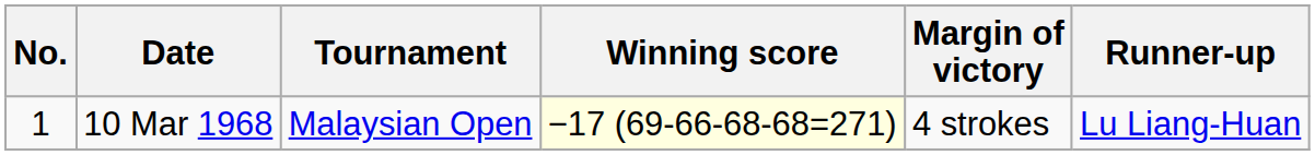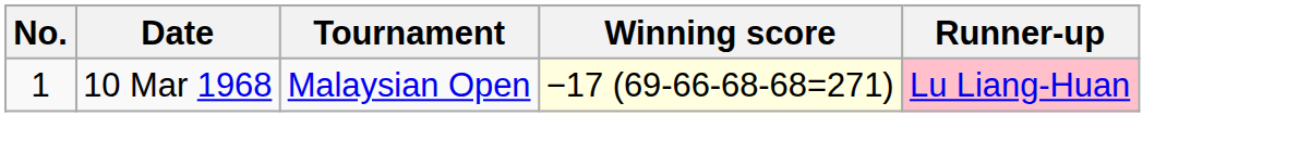 <table class="wikitable" style="font-size:95%;">
 <tr>
 <th>No.</th>
 <th>Date</th>
 <th>Tournament</th>
 <th>Winning score</th>
-<th>Margin of<br>victory</th>
 <th>Runner-up</th>
 </tr>
 <tr>
 <td align=center>1</td>
 <td align=right>10 Mar <a href='#'>1968</a></td>
 <td><a href='#'>Malaysian Open</a></td>
 <td style="background: lightyellow;">−17 (69-66-68-68=271)</td>
-<td>4 strokes</td>
-<td> <a href='#'>Lu Liang-Huan</a></td>
+<td style="background: pink;"> <a href='#'>Lu Liang-Huan</a></td>
 </tr>
 </table>
